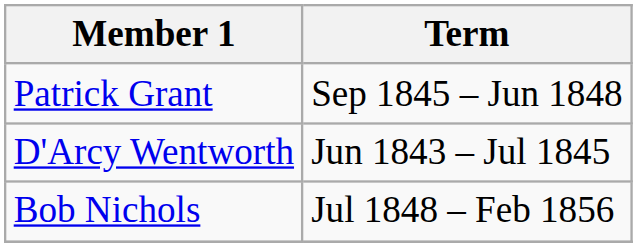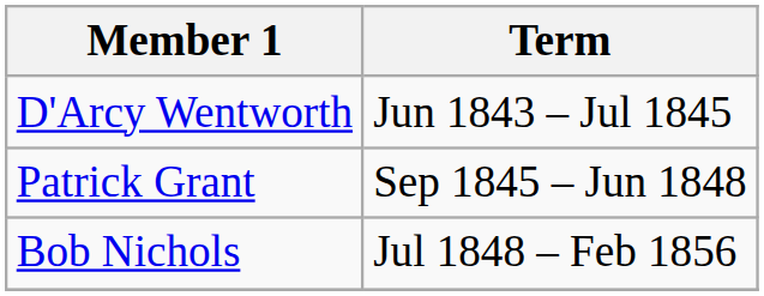 <table class="wikitable">
 <tr>
 <th>Member 1</th>
 <th>Term</th>
 </tr>
 <tr>
+<td><a href='#'>D'Arcy Wentworth</a></td>
+<td>Jun 1843 – Jul 1845</td>
+</tr>
+<tr>
 <td><a href='#'>Patrick Grant</a></td>
 <td>Sep 1845 – Jun 1848</td>
-</tr>
-<tr>
-<td><a href='#'>D'Arcy Wentworth</a></td>
-<td>Jun 1843 – Jul 1845</td>
 </tr>
 <tr>
 <td><a href='#'>Bob Nichols</a></td>
 <td>Jul 1848 – Feb 1856</td>
 </tr>
 <tr>
 </tr>
 </table>
